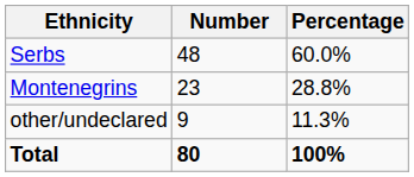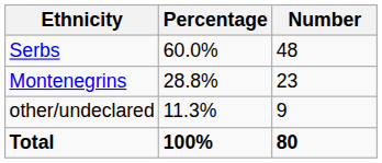 <table class="wikitable">
 <tr>
 <th width="100px">Ethnicity</th>
+<th width="80px">Percentage</th>
 <th width="80px">Number</th>
-<th width="80px">Percentage</th>
 </tr>
 <tr>
 <td><a href='#'>Serbs</a></td>
+<td>60.0%</td>
 <td>48</td>
-<td>60.0%</td>
 </tr>
 <tr>
 <td><a href='#'>Montenegrins</a></td>
+<td>28.8%</td>
 <td>23</td>
-<td>28.8%</td>
 </tr>
 <tr>
 <td>other/undeclared</td>
+<td>11.3%</td>
 <td>9</td>
-<td>11.3%</td>
 </tr>
 <tr>
 <td><strong>Total</strong></td>
+<td><strong>100%</strong></td>
 <td><strong>80</strong></td>
-<td><strong>100%</strong></td>
 </tr>
 </table>
